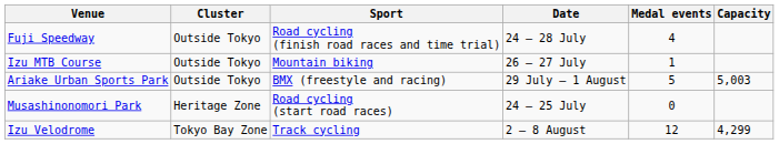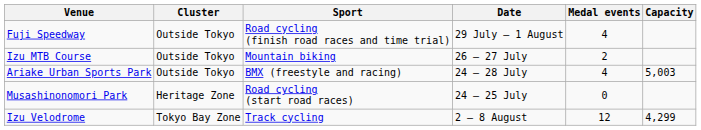 <table class="wikitable sortable">
 <tr>
 <th>Venue</th>
 <th>Cluster</th>
 <th>Sport</th>
 <th>Date</th>
 <th>Medal events</th>
 <th>Capacity</th>
 </tr>
 <tr>
 <td><a href='#'>Fuji Speedway</a></td>
 <td>Outside Tokyo</td>
 <td><a href='#'>Road cycling</a><br>(finish road races and time trial)</td>
-<td>24 – 28 July</td>
+<td>29 July – 1 August</td>
 <td align="center">4</td>
 <td></td>
 </tr>
 <tr>
 <td><a href='#'>Izu MTB Course</a></td>
 <td>Outside Tokyo</td>
 <td><a href='#'>Mountain biking</a></td>
 <td>26 – 27 July</td>
-<td align="center">1</td>
+<td align="center">2</td>
 <td></td>
 </tr>
 <tr>
 <td><a href='#'>Ariake Urban Sports Park</a></td>
 <td>Outside Tokyo</td>
 <td><a href='#'>BMX</a> (freestyle and racing)</td>
-<td>29 July – 1 August</td>
-<td align="center">5</td>
+<td>24 – 28 July</td>
+<td align="center">4</td>
 <td>5,003</td>
 </tr>
 <tr>
 <td><a href='#'>Musashinonomori Park</a></td>
 <td>Heritage Zone</td>
 <td><a href='#'>Road cycling</a><br>(start road races)</td>
 <td>24 – 25 July</td>
 <td align="center">0</td>
 <td></td>
 </tr>
 <tr>
 <td><a href='#'>Izu Velodrome</a></td>
 <td>Tokyo Bay Zone</td>
 <td><a href='#'>Track cycling</a></td>
 <td>2 – 8 August</td>
 <td align="center">12</td>
 <td>4,299</td>
 </tr>
 </table>
